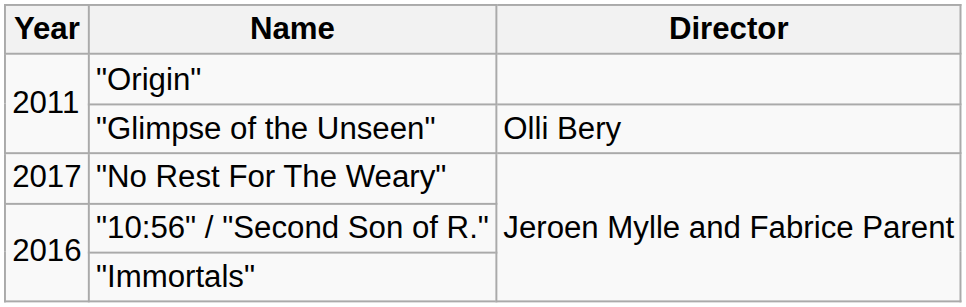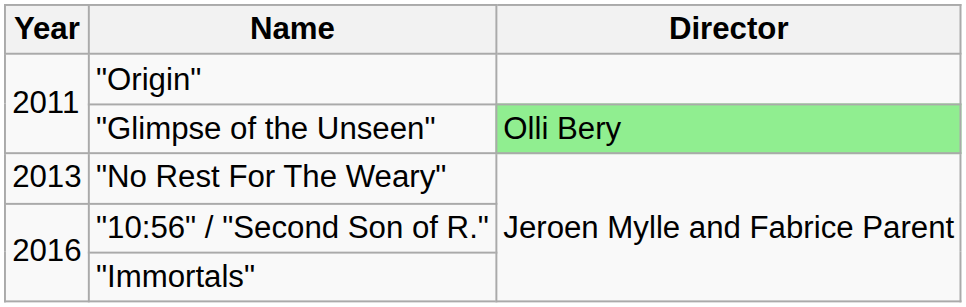 <table class=wikitable>
 <tr>
 <th>Year</th>
 <th>Name</th>
 <th>Director</th>
 </tr>
 <tr>
 <td rowspan=2>2011</td>
 <td>"Origin"</td>
 <td></td>
 </tr>
 <tr>
 <td>"Glimpse of the Unseen"</td>
-<td>Olli Bery</td>
+<td style="background: lightgreen;">Olli Bery</td>
 </tr>
 <tr>
-<td>2017</td>
+<td>2013</td>
 <td>"No Rest For The Weary"</td>
 <td rowspan=3>Jeroen Mylle and Fabrice Parent</td>
 </tr>
 <tr>
 <td rowspan=2>2016</td>
 <td>"10:56" / "Second Son of R."</td>
 </tr>
 <tr>
 <td>"Immortals"</td>
 </tr>
 </table>
